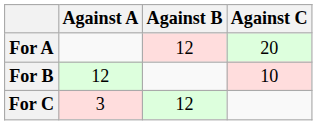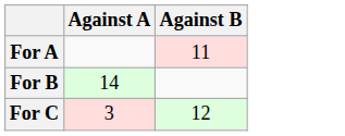 <table class="wikitable" style="text-align:center">
 <tr>
 <th></th>
 <th>Against A</th>
 <th>Against B</th>
-<th>Against C</th>
 </tr>
 <tr>
 <th>For A</th>
 <td></td>
-<td bgcolor=#ffdddd>12</td>
-<td bgcolor=#ddffdd>20</td>
+<td bgcolor=#ffdddd>11</td>
 </tr>
 <tr>
 <th>For B</th>
-<td bgcolor=#ddffdd>12</td>
+<td bgcolor=#ddffdd>14</td>
 <td></td>
-<td bgcolor=#ffdddd>10</td>
 </tr>
 <tr>
 <th>For C</th>
 <td bgcolor=#ffdddd>3</td>
 <td bgcolor=#ddffdd>12</td>
-<td></td>
 </tr>
 </table>
